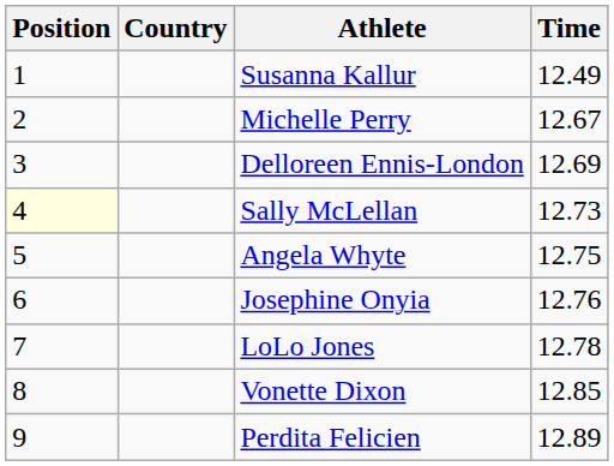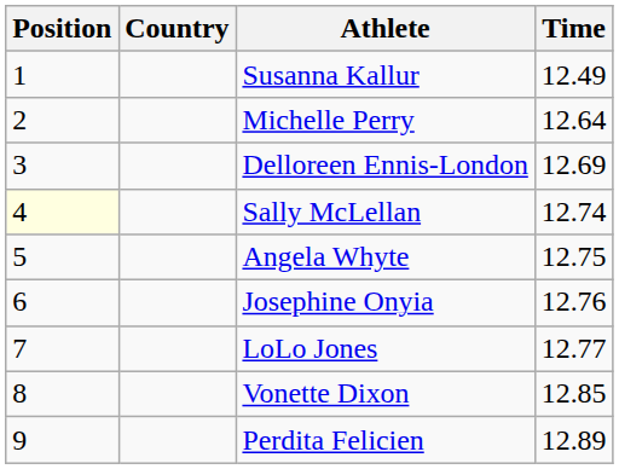 <table class="wikitable">
 <tr>
 <th>Position</th>
 <th>Country</th>
 <th>Athlete</th>
 <th>Time</th>
 </tr>
 <tr>
 <td>1</td>
 <td></td>
 <td><a href='#'>Susanna Kallur</a></td>
 <td>12.49</td>
 </tr>
 <tr>
 <td>2</td>
 <td></td>
 <td><a href='#'>Michelle Perry</a></td>
-<td>12.67</td>
+<td>12.64</td>
 </tr>
 <tr>
 <td>3</td>
 <td></td>
 <td><a href='#'>Delloreen Ennis-London</a></td>
 <td>12.69</td>
 </tr>
 <tr>
 <td style="background: lightyellow;">4</td>
 <td></td>
 <td><a href='#'>Sally McLellan</a></td>
-<td>12.73</td>
+<td>12.74</td>
 </tr>
 <tr>
 <td>5</td>
 <td></td>
 <td><a href='#'>Angela Whyte</a></td>
 <td>12.75</td>
 </tr>
 <tr>
 <td>6</td>
 <td></td>
 <td><a href='#'>Josephine Onyia</a></td>
 <td>12.76</td>
 </tr>
 <tr>
 <td>7</td>
 <td></td>
 <td><a href='#'>LoLo Jones</a></td>
-<td>12.78</td>
+<td>12.77</td>
 </tr>
 <tr>
 <td>8</td>
 <td></td>
 <td><a href='#'>Vonette Dixon</a></td>
 <td>12.85</td>
 </tr>
 <tr>
 <td>9</td>
 <td></td>
 <td><a href='#'>Perdita Felicien</a></td>
 <td>12.89</td>
 </tr>
 </table>
